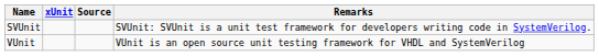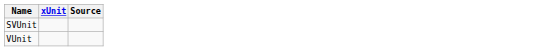 <table class="wikitable sortable">
 <tr>
 <th>Name</th>
 <th><a href='#'>xUnit</a></th>
 <th>Source</th>
-<th>Remarks</th>
 </tr>
 <tr>
 <td>SVUnit</td>
 <td></td>
 <td></td>
-<td>SVUnit: SVUnit is a unit test framework for developers writing code in <a href='#'>SystemVerilog</a>.</td>
 </tr>
 <tr>
 <td>VUnit</td>
 <td></td>
 <td></td>
-<td>VUnit is an open source unit testing framework for VHDL and SystemVerilog</td>
 </tr>
 </table>
